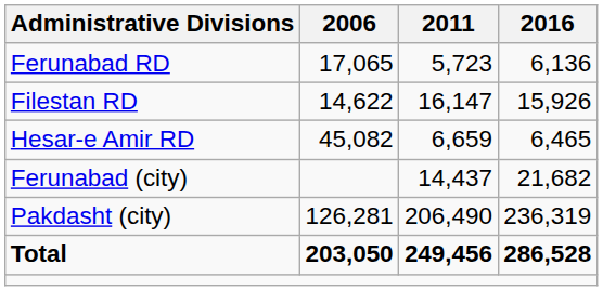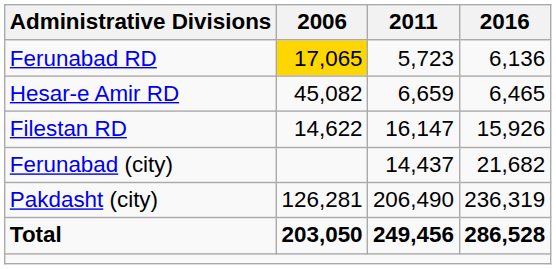 <table class="wikitable">
 <tr>
 <th>Administrative Divisions</th>
 <th>2006</th>
 <th>2011</th>
 <th>2016</th>
 </tr>
 <tr>
 <td><a href='#'>Ferunabad RD</a></td>
-<td style="text-align: right;">17,065</td>
+<td style="background: gold; text-align: right;">17,065</td>
 <td style="text-align: right;">5,723</td>
 <td style="text-align: right;">6,136</td>
+</tr>
+<tr>
+<td><a href='#'>Hesar-e Amir RD</a></td>
+<td style="text-align: right;">45,082</td>
+<td style="text-align: right;">6,659</td>
+<td style="text-align: right;">6,465</td>
 </tr>
 <tr>
 <td><a href='#'>Filestan RD</a></td>
 <td style="text-align: right;">14,622</td>
 <td style="text-align: right;">16,147</td>
 <td style="text-align: right;">15,926</td>
-</tr>
-<tr>
-<td><a href='#'>Hesar-e Amir RD</a></td>
-<td style="text-align: right;">45,082</td>
-<td style="text-align: right;">6,659</td>
-<td style="text-align: right;">6,465</td>
 </tr>
 <tr>
 <td><a href='#'>Ferunabad</a> (city)</td>
 <td style="text-align: right;"></td>
 <td style="text-align: right;">14,437</td>
 <td style="text-align: right;">21,682</td>
 </tr>
 <tr>
 <td><a href='#'>Pakdasht</a> (city)</td>
 <td style="text-align: right;">126,281</td>
 <td style="text-align: right;">206,490</td>
 <td style="text-align: right;">236,319</td>
 </tr>
 <tr>
 <td><strong>Total</strong></td>
 <td style="text-align: right;"><strong>203,050</strong></td>
 <td style="text-align: right;"><strong>249,456</strong></td>
 <td style="text-align: right;"><strong>286,528</strong></td>
 </tr>
 <tr>
 <td colspan=4></td>
 </tr>
 </table>
